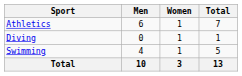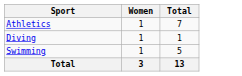 <table class="wikitable sortable" style="text-align:center;">
 <tr>
 <th width="180">Sport</th>
-<th width="55">Men</th>
 <th width="55">Women</th>
 <th width="55">Total</th>
 </tr>
 <tr>
 <td align="left"><a href='#'>Athletics</a></td>
-<td>6</td>
 <td>1</td>
 <td>7</td>
 </tr>
 <tr>
 <td align="left"><a href='#'>Diving</a></td>
-<td>0</td>
 <td>1</td>
 <td>1</td>
 </tr>
 <tr>
 <td align="left"><a href='#'>Swimming</a></td>
-<td>4</td>
 <td>1</td>
 <td>5</td>
 </tr>
 <tr>
 <th align="left">Total</th>
-<th>10</th>
 <th>3</th>
 <th>13</th>
 </tr>
 </table>
